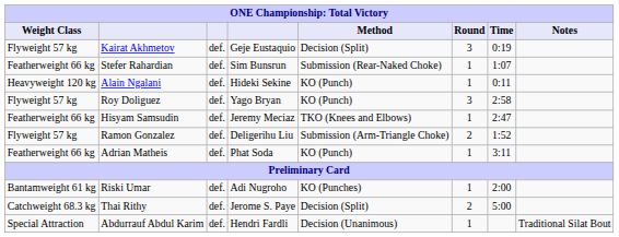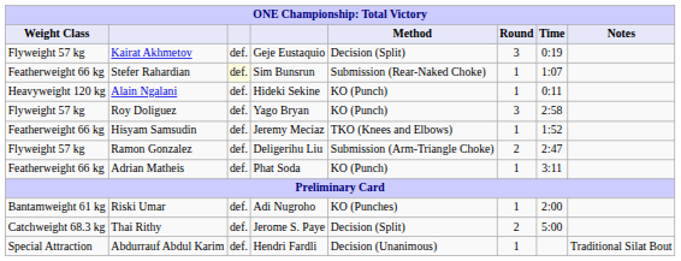 <table class="wikitable" style="font-size: 80%;">
 <tr>
 <th colspan="8" style="background-color: #ccf; color: #000080; text-align: center;"><strong>ONE Championship: Total Victory</strong></th>
 </tr>
 <tr>
 <th colspan="1" style="background-color: #E6E8FA; color: #000000; text-align: center;">Weight Class</th>
 <th colspan="1" style="background-color: #E6E8FA; color: #000000; text-align: center;"></th>
 <th colspan="1" style="background-color: #E6E8FA; color: #000000; text-align: center;"></th>
 <th colspan="1" style="background-color: #E6E8FA; color: #000000; text-align: center;"></th>
 <th colspan="1" style="background-color: #E6E8FA; color: #000000; text-align: center;">Method</th>
 <th colspan="1" style="background-color: #E6E8FA; color: #000000; text-align: center;">Round</th>
 <th colspan="1" style="background-color: #E6E8FA; color: #000000; text-align: center;">Time</th>
 <th colspan="1" style="background-color: #E6E8FA; color: #000000; text-align: center;">Notes</th>
 </tr>
 <tr>
 <td>Flyweight 57 kg</td>
 <td> <a href='#'>Kairat Akhmetov</a></td>
 <td>def.</td>
 <td> Geje Eustaquio</td>
 <td>Decision (Split)</td>
 <td align=center>3</td>
 <td align=center>0:19</td>
 <td></td>
 </tr>
 <tr>
 <td>Featherweight 66 kg</td>
 <td> Stefer Rahardian</td>
-<td>def.</td>
+<td style="background: lightyellow;">def.</td>
 <td> Sim Bunsrun</td>
 <td>Submission (Rear-Naked Choke)</td>
 <td align=center>1</td>
 <td align=center>1:07</td>
 <td></td>
 </tr>
 <tr>
 <td>Heavyweight 120 kg</td>
 <td> <a href='#'>Alain Ngalani</a></td>
 <td>def.</td>
 <td> Hideki Sekine</td>
 <td>KO (Punch)</td>
 <td align=center>1</td>
 <td align=center>0:11</td>
 <td></td>
 </tr>
 <tr>
 <td>Flyweight 57 kg</td>
 <td> Roy Doliguez</td>
 <td>def.</td>
 <td> Yago Bryan</td>
 <td>KO (Punch)</td>
 <td align=center>3</td>
 <td align=center>2:58</td>
 <td></td>
 </tr>
 <tr>
 <td>Featherweight 66 kg</td>
 <td> Hisyam Samsudin</td>
 <td>def.</td>
 <td> Jeremy Meciaz</td>
 <td>TKO (Knees and Elbows)</td>
 <td align=center>1</td>
-<td align=center>2:47</td>
+<td align=center>1:52</td>
 <td></td>
 </tr>
 <tr>
 <td>Flyweight 57 kg</td>
 <td> Ramon Gonzalez</td>
 <td>def.</td>
 <td> Deligerihu Liu</td>
 <td>Submission (Arm-Triangle Choke)</td>
 <td align=center>2</td>
-<td align=center>1:52</td>
+<td align=center>2:47</td>
 <td></td>
 </tr>
 <tr>
 <td>Featherweight 66 kg</td>
 <td> Adrian Matheis</td>
 <td>def.</td>
 <td> Phat Soda</td>
 <td>KO (Punch)</td>
 <td align=center>1</td>
 <td align=center>3:11</td>
 <td></td>
 </tr>
 <tr>
 <th colspan="8" style="background-color: #ccf; color: #000080; text-align: center;"><strong>Preliminary Card</strong></th>
 </tr>
 <tr>
 <td>Bantamweight 61 kg</td>
 <td> Riski Umar</td>
 <td>def.</td>
 <td> Adi Nugroho</td>
 <td>KO (Punches)</td>
 <td align=center>1</td>
 <td align=center>2:00</td>
 <td></td>
 </tr>
 <tr>
 <td>Catchweight 68.3 kg</td>
 <td> Thai Rithy</td>
 <td>def.</td>
 <td> Jerome S. Paye</td>
 <td>Decision (Split)</td>
 <td align=center>2</td>
 <td align=center>5:00</td>
 <td></td>
 </tr>
 <tr>
 <td>Special Attraction</td>
 <td> Abdurrauf Abdul Karim</td>
 <td>def.</td>
 <td> Hendri Fardli</td>
 <td>Decision (Unanimous)</td>
 <td align=center>1</td>
 <td align=center></td>
 <td>Traditional Silat Bout</td>
 </tr>
 </table>
